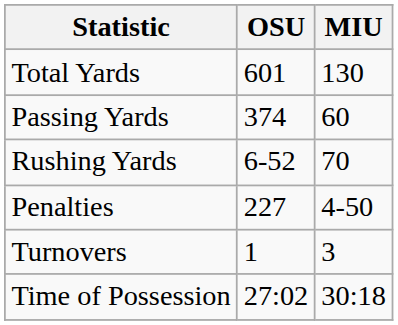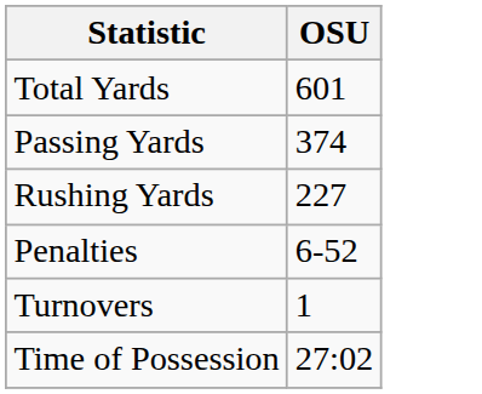 <table class="wikitable">
 <tr>
 <th>Statistic</th>
 <th>OSU</th>
-<th>MIU</th>
 </tr>
 <tr>
 <td>Total Yards</td>
 <td>601</td>
-<td>130</td>
 </tr>
 <tr>
 <td>Passing Yards</td>
 <td>374</td>
-<td>60</td>
 </tr>
 <tr>
 <td>Rushing Yards</td>
-<td>6-52</td>
-<td>70</td>
+<td>227</td>
 </tr>
 <tr>
 <td>Penalties</td>
-<td>227</td>
-<td>4-50</td>
+<td>6-52</td>
 </tr>
 <tr>
 <td>Turnovers</td>
 <td>1</td>
-<td>3</td>
 </tr>
 <tr>
 <td>Time of Possession</td>
 <td>27:02</td>
-<td>30:18</td>
 </tr>
 </table>
